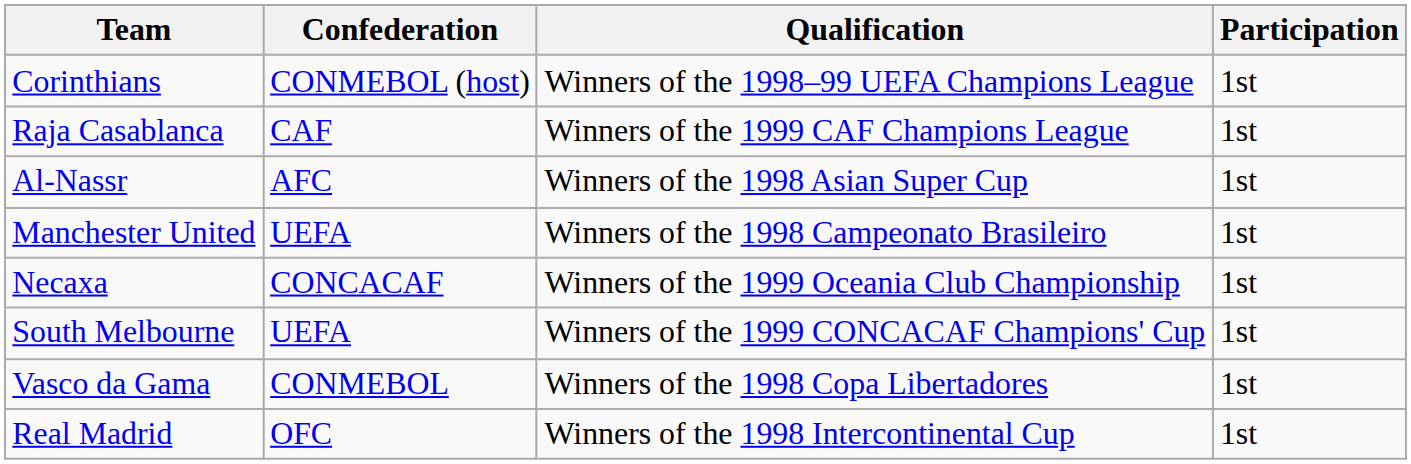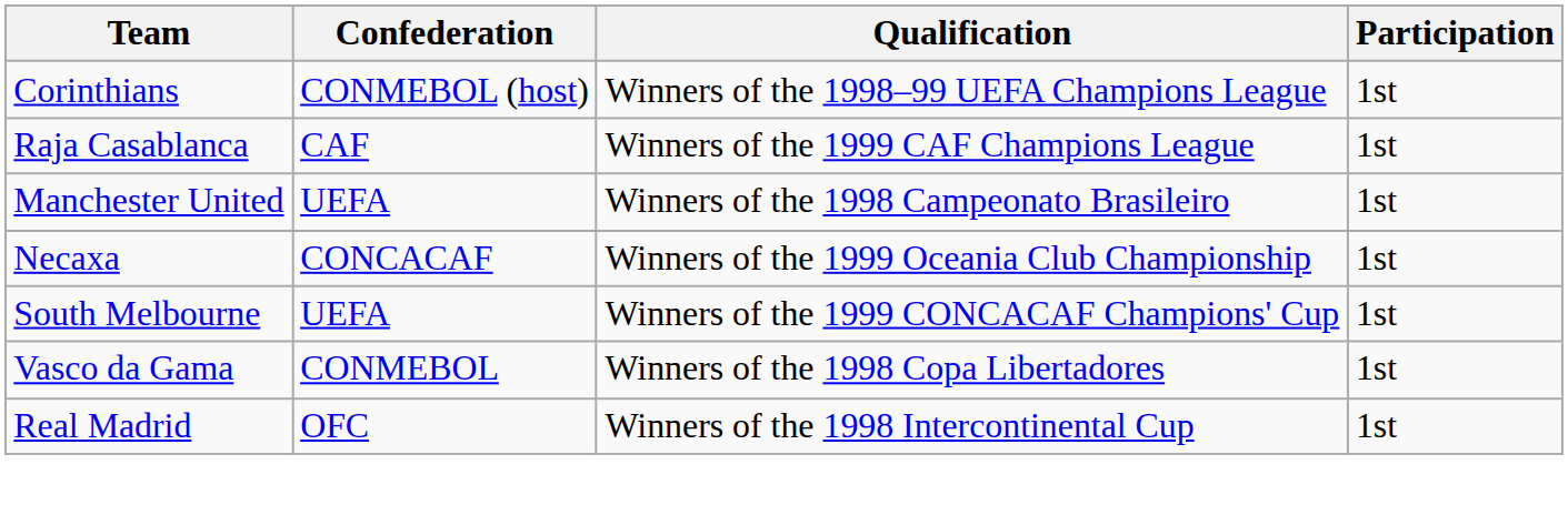 <table class="wikitable">
 <tr>
 <th>Team</th>
 <th>Confederation</th>
 <th>Qualification</th>
 <th>Participation</th>
 </tr>
 <tr>
 <td> <a href='#'>Corinthians</a></td>
 <td><a href='#'>CONMEBOL</a> (<a href='#'>host</a>)</td>
 <td>Winners of the <a href='#'>1998–99 UEFA Champions League</a></td>
 <td>1st</td>
 </tr>
 <tr>
 <td> <a href='#'>Raja Casablanca</a></td>
 <td><a href='#'>CAF</a></td>
 <td>Winners of the <a href='#'>1999 CAF Champions League</a></td>
-<td>1st</td>
-</tr>
-<tr>
-<td> <a href='#'>Al-Nassr</a></td>
-<td><a href='#'>AFC</a></td>
-<td>Winners of the <a href='#'>1998 Asian Super Cup</a></td>
 <td>1st</td>
 </tr>
 <tr>
 <td> <a href='#'>Manchester United</a></td>
 <td><a href='#'>UEFA</a></td>
 <td>Winners of the <a href='#'>1998 Campeonato Brasileiro</a></td>
 <td>1st</td>
 </tr>
 <tr>
 <td> <a href='#'>Necaxa</a></td>
 <td><a href='#'>CONCACAF</a></td>
 <td>Winners of the <a href='#'>1999 Oceania Club Championship</a></td>
 <td>1st</td>
 </tr>
 <tr>
 <td> <a href='#'>South Melbourne</a></td>
 <td><a href='#'>UEFA</a></td>
 <td>Winners of the <a href='#'>1999 CONCACAF Champions' Cup</a></td>
 <td>1st</td>
 </tr>
 <tr>
 <td> <a href='#'>Vasco da Gama</a></td>
 <td><a href='#'>CONMEBOL</a></td>
 <td>Winners of the <a href='#'>1998 Copa Libertadores</a></td>
 <td>1st</td>
 </tr>
 <tr>
 <td> <a href='#'>Real Madrid</a></td>
 <td><a href='#'>OFC</a></td>
 <td>Winners of the <a href='#'>1998 Intercontinental Cup</a></td>
 <td>1st</td>
 </tr>
 </table>
